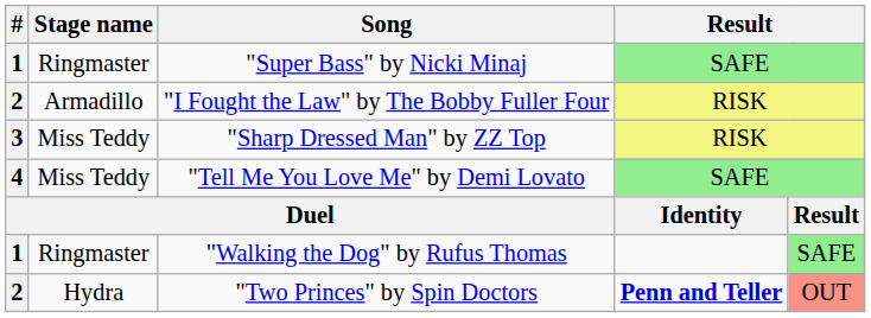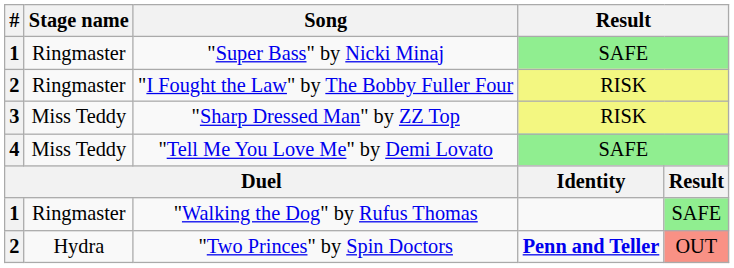 <table class="wikitable plainrowheaders" style="text-align: center;">
 <tr>
 <th>#</th>
 <th>Stage name</th>
 <th>Song</th>
 <th colspan="2">Result</th>
 </tr>
 <tr>
 <th>1</th>
 <td>Ringmaster</td>
 <td>"<a href='#'>Super Bass</a>" by <a href='#'>Nicki Minaj</a></td>
 <td colspan="2" bgcolor=lightgreen>SAFE</td>
 </tr>
 <tr>
 <th>2</th>
-<td>Armadillo</td>
+<td>Ringmaster</td>
 <td>"<a href='#'>I Fought the Law</a>" by <a href='#'>The Bobby Fuller Four</a></td>
 <td colspan="2" bgcolor="#F3F781">RISK</td>
 </tr>
 <tr>
 <th>3</th>
 <td>Miss Teddy</td>
 <td>"<a href='#'>Sharp Dressed Man</a>" by <a href='#'>ZZ Top</a></td>
 <td colspan="2" bgcolor="#F3F781">RISK</td>
 </tr>
 <tr>
 <th>4</th>
 <td>Miss Teddy</td>
 <td>"<a href='#'>Tell Me You Love Me</a>" by <a href='#'>Demi Lovato</a></td>
 <td colspan="2" bgcolor=lightgreen>SAFE</td>
 </tr>
 <tr>
 <th colspan="3">Duel</th>
 <th>Identity</th>
 <th>Result</th>
 </tr>
 <tr>
 <th>1</th>
 <td>Ringmaster</td>
 <td>"<a href='#'>Walking the Dog</a>" by <a href='#'>Rufus Thomas</a></td>
 <td></td>
 <td bgcolor=lightgreen>SAFE</td>
 </tr>
 <tr>
 <th>2</th>
 <td>Hydra</td>
 <td>"<a href='#'>Two Princes</a>" by <a href='#'>Spin Doctors</a></td>
 <td><strong><a href='#'>Penn and Teller</a></strong></td>
 <td bgcolor=#F99185>OUT</td>
 </tr>
 </table>
